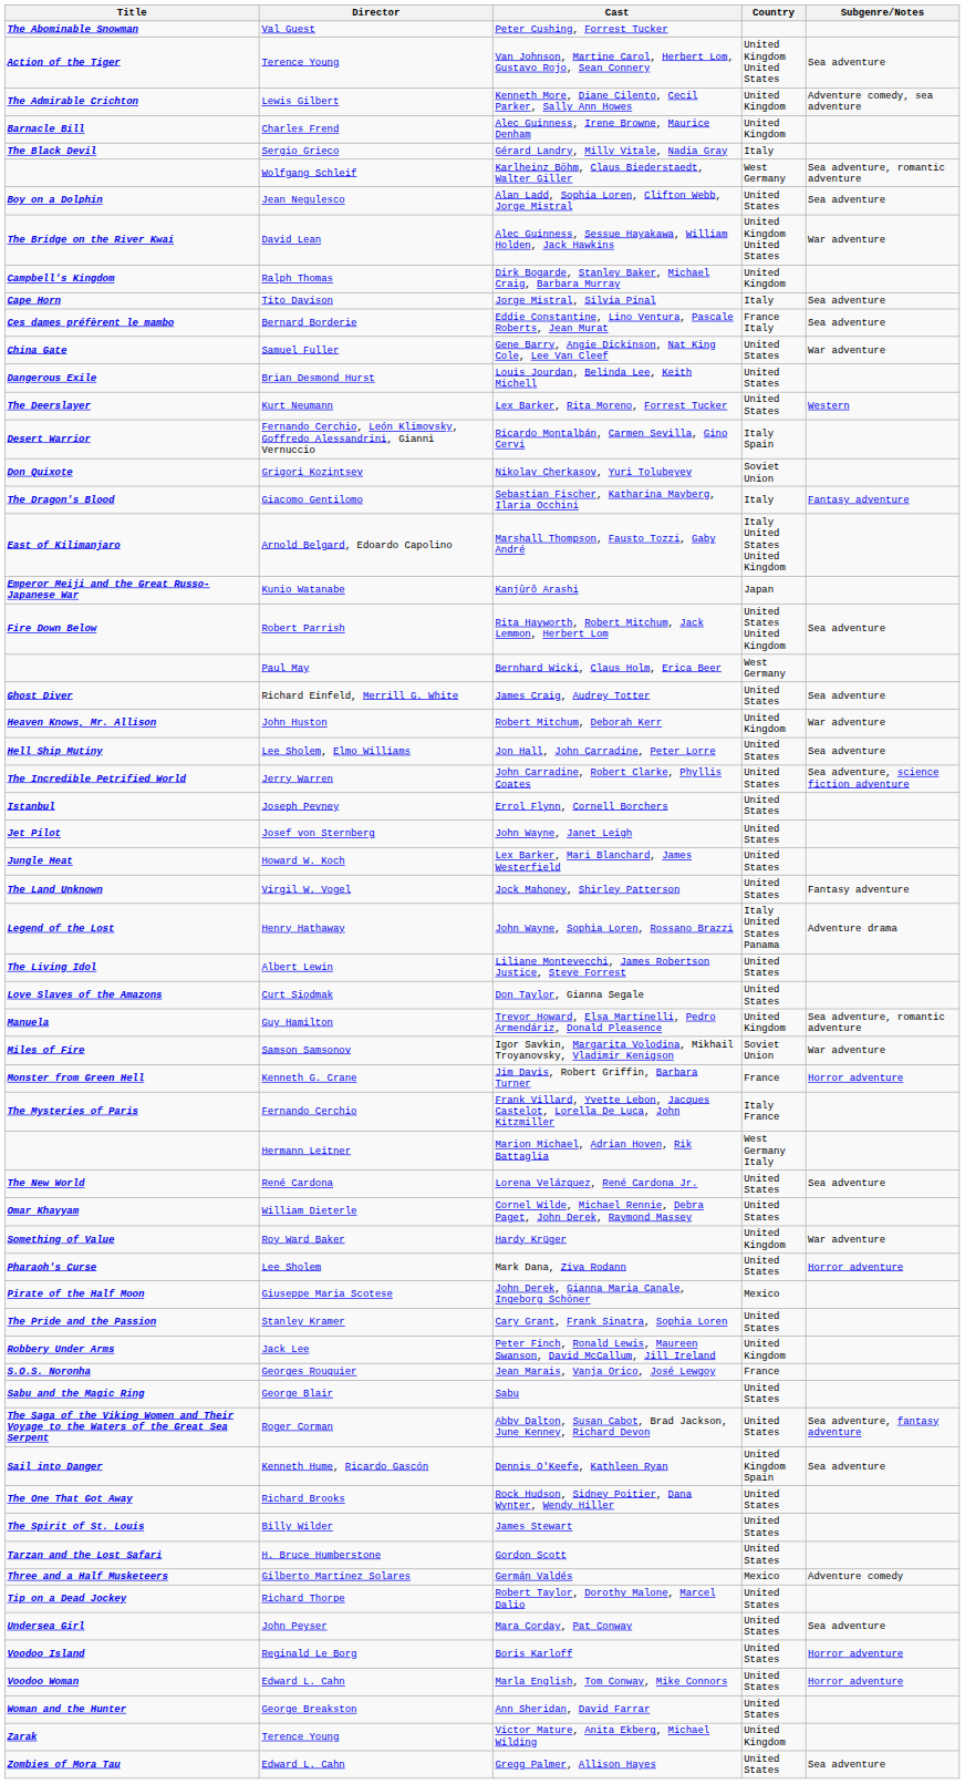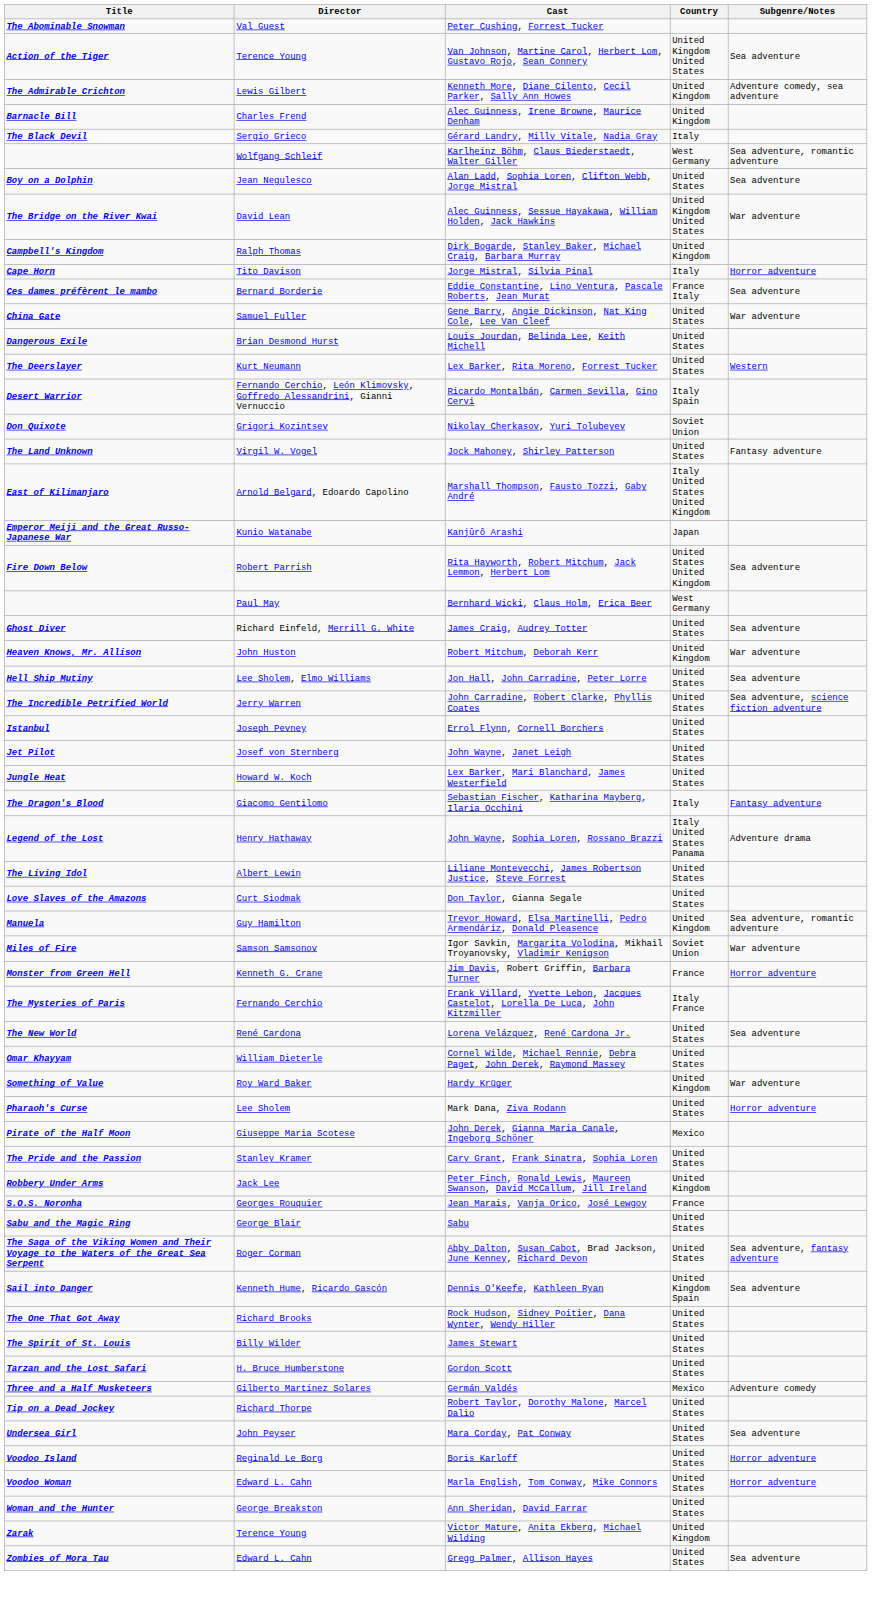 <table class="wikitable">
 <tr>
 <th>Title</th>
 <th>Director</th>
 <th>Cast</th>
 <th>Country</th>
 <th>Subgenre/Notes</th>
 </tr>
 <tr>
 <td><strong><em><a href='#'>The Abominable Snowman</a></em></strong></td>
 <td><a href='#'>Val Guest</a></td>
 <td><a href='#'>Peter Cushing</a>, <a href='#'>Forrest Tucker</a></td>
 <td></td>
 <td></td>
 </tr>
 <tr>
 <td><strong><em><a href='#'>Action of the Tiger</a></em></strong></td>
 <td><a href='#'>Terence Young</a></td>
 <td><a href='#'>Van Johnson</a>, <a href='#'>Martine Carol</a>, <a href='#'>Herbert Lom</a>, <a href='#'>Gustavo Rojo</a>, <a href='#'>Sean Connery</a></td>
 <td>United Kingdom<br>United States</td>
 <td>Sea adventure</td>
 </tr>
 <tr>
 <td><strong><em><a href='#'>The Admirable Crichton</a></em></strong></td>
 <td><a href='#'>Lewis Gilbert</a></td>
 <td><a href='#'>Kenneth More</a>, <a href='#'>Diane Cilento</a>, <a href='#'>Cecil Parker</a>, <a href='#'>Sally Ann Howes</a></td>
 <td>United Kingdom</td>
 <td>Adventure comedy, sea adventure</td>
 </tr>
 <tr>
 <td><strong><em><a href='#'>Barnacle Bill</a></em></strong></td>
 <td><a href='#'>Charles Frend</a></td>
 <td><a href='#'>Alec Guinness</a>, <a href='#'>Irene Browne</a>, <a href='#'>Maurice Denham</a></td>
 <td>United Kingdom</td>
 <td></td>
 </tr>
 <tr>
 <td><strong><em><a href='#'>The Black Devil</a></em></strong></td>
 <td><a href='#'>Sergio Grieco</a></td>
 <td><a href='#'>Gérard Landry</a>, <a href='#'>Milly Vitale</a>, <a href='#'>Nadia Gray</a></td>
 <td>Italy</td>
 <td></td>
 </tr>
 <tr>
 <td><strong><em></em></strong></td>
 <td><a href='#'>Wolfgang Schleif</a></td>
 <td><a href='#'>Karlheinz Böhm</a>, <a href='#'>Claus Biederstaedt</a>, <a href='#'>Walter Giller</a></td>
 <td>West Germany</td>
 <td>Sea adventure, romantic adventure<br></td>
 </tr>
 <tr>
 <td><strong><em><a href='#'>Boy on a Dolphin</a></em></strong></td>
 <td><a href='#'>Jean Negulesco</a></td>
 <td><a href='#'>Alan Ladd</a>, <a href='#'>Sophia Loren</a>, <a href='#'>Clifton Webb</a>, <a href='#'>Jorge Mistral</a></td>
 <td>United States</td>
 <td>Sea adventure</td>
 </tr>
 <tr>
 <td><strong><em><a href='#'>The Bridge on the River Kwai</a></em></strong></td>
 <td><a href='#'>David Lean</a></td>
 <td><a href='#'>Alec Guinness</a>, <a href='#'>Sessue Hayakawa</a>, <a href='#'>William Holden</a>, <a href='#'>Jack Hawkins</a></td>
 <td>United Kingdom<br>United States</td>
 <td>War adventure</td>
 </tr>
 <tr>
 <td><strong><em><a href='#'>Campbell's Kingdom</a></em></strong></td>
 <td><a href='#'>Ralph Thomas</a></td>
 <td><a href='#'>Dirk Bogarde</a>, <a href='#'>Stanley Baker</a>, <a href='#'>Michael Craig</a>, <a href='#'>Barbara Murray</a></td>
 <td>United Kingdom</td>
 <td></td>
 </tr>
 <tr>
 <td><strong><em><a href='#'>Cape Horn</a></em></strong></td>
 <td><a href='#'>Tito Davison</a></td>
 <td><a href='#'>Jorge Mistral</a>, <a href='#'>Silvia Pinal</a></td>
 <td>Italy</td>
-<td>Sea adventure</td>
+<td><a href='#'>Horror adventure</a></td>
 </tr>
 <tr>
 <td><strong><em><a href='#'>Ces dames préfèrent le mambo</a></em></strong></td>
 <td><a href='#'>Bernard Borderie</a></td>
 <td><a href='#'>Eddie Constantine</a>, <a href='#'>Lino Ventura</a>, <a href='#'>Pascale Roberts</a>, <a href='#'>Jean Murat</a></td>
 <td>France<br>Italy</td>
 <td>Sea adventure</td>
 </tr>
 <tr>
 <td><strong><em><a href='#'>China Gate</a></em></strong></td>
 <td><a href='#'>Samuel Fuller</a></td>
 <td><a href='#'>Gene Barry</a>, <a href='#'>Angie Dickinson</a>, <a href='#'>Nat King Cole</a>, <a href='#'>Lee Van Cleef</a></td>
 <td>United States</td>
 <td>War adventure</td>
 </tr>
 <tr>
 <td><strong><em><a href='#'>Dangerous Exile</a></em></strong></td>
 <td><a href='#'>Brian Desmond Hurst</a></td>
 <td><a href='#'>Louis Jourdan</a>, <a href='#'>Belinda Lee</a>, <a href='#'>Keith Michell</a></td>
 <td>United States</td>
 <td></td>
 </tr>
 <tr>
 <td><strong><em><a href='#'>The Deerslayer</a></em></strong></td>
 <td><a href='#'>Kurt Neumann</a></td>
 <td><a href='#'>Lex Barker</a>, <a href='#'>Rita Moreno</a>, <a href='#'>Forrest Tucker</a></td>
 <td>United States</td>
 <td><a href='#'>Western</a></td>
 </tr>
 <tr>
 <td><strong><em><a href='#'>Desert Warrior</a></em></strong></td>
 <td><a href='#'>Fernando Cerchio</a>, <a href='#'>León Klimovsky</a>, <a href='#'>Goffredo Alessandrini</a>, Gianni Vernuccio</td>
 <td><a href='#'>Ricardo Montalbán</a>, <a href='#'>Carmen Sevilla</a>, <a href='#'>Gino Cervi</a></td>
 <td>Italy<br>Spain</td>
 <td></td>
 </tr>
 <tr>
 <td><strong><em><a href='#'>Don Quixote</a></em></strong></td>
 <td><a href='#'>Grigori Kozintsev</a></td>
 <td><a href='#'>Nikolay Cherkasov</a>, <a href='#'>Yuri Tolubeyev</a></td>
 <td>Soviet Union</td>
 <td></td>
 </tr>
 <tr>
-<td><strong><em><a href='#'>The Dragon's Blood</a></em></strong></td>
-<td><a href='#'>Giacomo Gentilomo</a></td>
-<td><a href='#'>Sebastian Fischer</a>, <a href='#'>Katharina Mayberg</a>, <a href='#'>Ilaria Occhini</a></td>
-<td>Italy</td>
-<td><a href='#'>Fantasy adventure</a></td>
+<td><strong><em><a href='#'>The Land Unknown</a></em></strong></td>
+<td><a href='#'>Virgil W. Vogel</a></td>
+<td><a href='#'>Jock Mahoney</a>, <a href='#'>Shirley Patterson</a></td>
+<td>United States</td>
+<td>Fantasy adventure</td>
 </tr>
 <tr>
 <td><strong><em><a href='#'>East of Kilimanjaro</a></em></strong></td>
 <td><a href='#'>Arnold Belgard</a>, Edoardo Capolino</td>
 <td><a href='#'>Marshall Thompson</a>, <a href='#'>Fausto Tozzi</a>, <a href='#'>Gaby André</a></td>
 <td>Italy<br>United States<br>United Kingdom</td>
 <td></td>
 </tr>
 <tr>
 <td><strong><em><a href='#'>Emperor Meiji and the Great Russo-Japanese War</a></em></strong></td>
 <td><a href='#'>Kunio Watanabe</a></td>
 <td><a href='#'>Kanjûrô Arashi</a></td>
 <td>Japan</td>
 <td></td>
 </tr>
 <tr>
 <td><strong><em><a href='#'>Fire Down Below</a></em></strong></td>
 <td><a href='#'>Robert Parrish</a></td>
 <td><a href='#'>Rita Hayworth</a>, <a href='#'>Robert Mitchum</a>, <a href='#'>Jack Lemmon</a>, <a href='#'>Herbert Lom</a></td>
 <td>United States<br>United Kingdom</td>
 <td>Sea adventure</td>
 </tr>
 <tr>
 <td><strong><em></em></strong></td>
 <td><a href='#'>Paul May</a></td>
 <td><a href='#'>Bernhard Wicki</a>, <a href='#'>Claus Holm</a>, <a href='#'>Erica Beer</a></td>
 <td>West Germany</td>
 <td></td>
 </tr>
 <tr>
 <td><strong><em><a href='#'>Ghost Diver</a></em></strong></td>
 <td>Richard Einfeld, <a href='#'>Merrill G. White</a></td>
 <td><a href='#'>James Craig</a>, <a href='#'>Audrey Totter</a></td>
 <td>United States</td>
 <td>Sea adventure</td>
 </tr>
 <tr>
 <td><strong><em><a href='#'>Heaven Knows, Mr. Allison</a></em></strong></td>
 <td><a href='#'>John Huston</a></td>
 <td><a href='#'>Robert Mitchum</a>, <a href='#'>Deborah Kerr</a></td>
 <td>United Kingdom</td>
 <td>War adventure</td>
 </tr>
 <tr>
 <td><strong><em><a href='#'>Hell Ship Mutiny</a></em></strong></td>
 <td><a href='#'>Lee Sholem</a>, <a href='#'>Elmo Williams</a></td>
 <td><a href='#'>Jon Hall</a>, <a href='#'>John Carradine</a>, <a href='#'>Peter Lorre</a></td>
 <td>United States</td>
 <td>Sea adventure</td>
 </tr>
 <tr>
 <td><strong><em><a href='#'>The Incredible Petrified World</a></em></strong></td>
 <td><a href='#'>Jerry Warren</a></td>
 <td><a href='#'>John Carradine</a>, <a href='#'>Robert Clarke</a>, <a href='#'>Phyllis Coates</a></td>
 <td>United States</td>
 <td>Sea adventure, <a href='#'>science fiction adventure</a></td>
 </tr>
 <tr>
 <td><strong><em><a href='#'>Istanbul</a></em></strong></td>
 <td><a href='#'>Joseph Pevney</a></td>
 <td><a href='#'>Errol Flynn</a>, <a href='#'>Cornell Borchers</a></td>
 <td>United States</td>
 <td></td>
 </tr>
 <tr>
 <td><strong><em><a href='#'>Jet Pilot</a></em></strong></td>
 <td><a href='#'>Josef von Sternberg</a></td>
 <td><a href='#'>John Wayne</a>, <a href='#'>Janet Leigh</a></td>
 <td>United States</td>
 <td></td>
 </tr>
 <tr>
 <td><strong><em><a href='#'>Jungle Heat</a></em></strong></td>
 <td><a href='#'>Howard W. Koch</a></td>
 <td><a href='#'>Lex Barker</a>, <a href='#'>Mari Blanchard</a>, <a href='#'>James Westerfield</a></td>
 <td>United States</td>
 <td></td>
 </tr>
 <tr>
-<td><strong><em><a href='#'>The Land Unknown</a></em></strong></td>
-<td><a href='#'>Virgil W. Vogel</a></td>
-<td><a href='#'>Jock Mahoney</a>, <a href='#'>Shirley Patterson</a></td>
-<td>United States</td>
-<td>Fantasy adventure</td>
+<td><strong><em><a href='#'>The Dragon's Blood</a></em></strong></td>
+<td><a href='#'>Giacomo Gentilomo</a></td>
+<td><a href='#'>Sebastian Fischer</a>, <a href='#'>Katharina Mayberg</a>, <a href='#'>Ilaria Occhini</a></td>
+<td>Italy</td>
+<td><a href='#'>Fantasy adventure</a></td>
 </tr>
 <tr>
 <td><strong><em><a href='#'>Legend of the Lost</a></em></strong></td>
 <td><a href='#'>Henry Hathaway</a></td>
 <td><a href='#'>John Wayne</a>, <a href='#'>Sophia Loren</a>, <a href='#'>Rossano Brazzi</a></td>
 <td>Italy<br>United States<br>Panama</td>
 <td>Adventure drama</td>
 </tr>
 <tr>
 <td><strong><em><a href='#'>The Living Idol</a></em></strong></td>
 <td><a href='#'>Albert Lewin</a></td>
 <td><a href='#'>Liliane Montevecchi</a>, <a href='#'>James Robertson Justice</a>, <a href='#'>Steve Forrest</a></td>
 <td>United States</td>
 <td></td>
 </tr>
 <tr>
 <td><strong><em><a href='#'>Love Slaves of the Amazons</a></em></strong></td>
 <td><a href='#'>Curt Siodmak</a></td>
 <td><a href='#'>Don Taylor</a>, Gianna Segale</td>
 <td>United States</td>
 <td></td>
 </tr>
 <tr>
 <td><strong><em><a href='#'>Manuela</a></em></strong></td>
 <td><a href='#'>Guy Hamilton</a></td>
 <td><a href='#'>Trevor Howard</a>, <a href='#'>Elsa Martinelli</a>, <a href='#'>Pedro Armendáriz</a>, <a href='#'>Donald Pleasence</a></td>
 <td>United Kingdom</td>
 <td>Sea adventure, romantic adventure</td>
 </tr>
 <tr>
 <td><strong><em><a href='#'>Miles of Fire</a></em></strong></td>
 <td><a href='#'>Samson Samsonov</a></td>
 <td>Igor Savkin, <a href='#'>Margarita Volodina</a>, Mikhail Troyanovsky, <a href='#'>Vladimir Kenigson</a></td>
 <td>Soviet Union</td>
 <td>War adventure</td>
 </tr>
 <tr>
 <td><strong><em><a href='#'>Monster from Green Hell</a></em></strong></td>
 <td><a href='#'>Kenneth G. Crane</a></td>
 <td><a href='#'>Jim Davis</a>, Robert Griffin, <a href='#'>Barbara Turner</a></td>
 <td>France</td>
 <td><a href='#'>Horror adventure</a></td>
 </tr>
 <tr>
 <td><strong><em><a href='#'>The Mysteries of Paris</a></em></strong></td>
 <td><a href='#'>Fernando Cerchio</a></td>
 <td><a href='#'>Frank Villard</a>, <a href='#'>Yvette Lebon</a>, <a href='#'>Jacques Castelot</a>, <a href='#'>Lorella De Luca</a>, <a href='#'>John Kitzmiller</a></td>
 <td>Italy<br>France</td>
-<td></td>
-</tr>
-<tr>
-<td><strong><em></em></strong></td>
-<td><a href='#'>Hermann Leitner</a></td>
-<td><a href='#'>Marion Michael</a>, <a href='#'>Adrian Hoven</a>, <a href='#'>Rik Battaglia</a></td>
-<td>West Germany<br>Italy</td>
 <td></td>
 </tr>
 <tr>
 <td><strong><em><a href='#'>The New World</a></em></strong></td>
 <td><a href='#'>René Cardona</a></td>
 <td><a href='#'>Lorena Velázquez</a>, <a href='#'>René Cardona Jr.</a></td>
 <td>United States</td>
 <td>Sea adventure</td>
 </tr>
 <tr>
 <td><strong><em><a href='#'>Omar Khayyam</a></em></strong></td>
 <td><a href='#'>William Dieterle</a></td>
 <td><a href='#'>Cornel Wilde</a>, <a href='#'>Michael Rennie</a>, <a href='#'>Debra Paget</a>, <a href='#'>John Derek</a>, <a href='#'>Raymond Massey</a></td>
 <td>United States</td>
 <td></td>
 </tr>
 <tr>
 <td><strong><em><a href='#'>Something of Value</a></em></strong></td>
 <td><a href='#'>Roy Ward Baker</a></td>
 <td><a href='#'>Hardy Krüger</a></td>
 <td>United Kingdom</td>
 <td>War adventure</td>
 </tr>
 <tr>
 <td><strong><em><a href='#'>Pharaoh's Curse</a></em></strong></td>
 <td><a href='#'>Lee Sholem</a></td>
 <td>Mark Dana, <a href='#'>Ziva Rodann</a></td>
 <td>United States</td>
 <td><a href='#'>Horror adventure</a></td>
 </tr>
 <tr>
 <td><strong><em><a href='#'>Pirate of the Half Moon</a></em></strong></td>
 <td><a href='#'>Giuseppe Maria Scotese</a></td>
 <td><a href='#'>John Derek</a>, <a href='#'>Gianna Maria Canale</a>, <a href='#'>Ingeborg Schöner</a></td>
 <td>Mexico</td>
 <td></td>
 </tr>
 <tr>
 <td><strong><em><a href='#'>The Pride and the Passion</a></em></strong></td>
 <td><a href='#'>Stanley Kramer</a></td>
 <td><a href='#'>Cary Grant</a>, <a href='#'>Frank Sinatra</a>, <a href='#'>Sophia Loren</a></td>
 <td>United States</td>
 <td></td>
 </tr>
 <tr>
 <td><strong><em><a href='#'>Robbery Under Arms</a></em></strong></td>
 <td><a href='#'>Jack Lee</a></td>
 <td><a href='#'>Peter Finch</a>, <a href='#'>Ronald Lewis</a>, <a href='#'>Maureen Swanson</a>, <a href='#'>David McCallum</a>, <a href='#'>Jill Ireland</a></td>
 <td>United Kingdom</td>
 <td></td>
 </tr>
 <tr>
 <td><strong><em><a href='#'>S.O.S. Noronha</a></em></strong></td>
 <td><a href='#'>Georges Rouquier</a></td>
 <td><a href='#'>Jean Marais</a>, <a href='#'>Vanja Orico</a>, <a href='#'>José Lewgoy</a></td>
 <td>France</td>
 <td></td>
 </tr>
 <tr>
 <td><strong><em><a href='#'>Sabu and the Magic Ring</a></em></strong></td>
 <td><a href='#'>George Blair</a></td>
 <td><a href='#'>Sabu</a></td>
 <td>United States</td>
 <td></td>
 </tr>
 <tr>
 <td><strong><em><a href='#'>The Saga of the Viking Women and Their Voyage to the Waters of the Great Sea Serpent</a></em></strong></td>
 <td><a href='#'>Roger Corman</a></td>
 <td><a href='#'>Abby Dalton</a>, <a href='#'>Susan Cabot</a>, Brad Jackson, <a href='#'>June Kenney</a>, <a href='#'>Richard Devon</a></td>
 <td>United States</td>
 <td>Sea adventure, <a href='#'>fantasy adventure</a></td>
 </tr>
 <tr>
 <td><strong><em><a href='#'>Sail into Danger</a></em></strong></td>
 <td><a href='#'>Kenneth Hume</a>, <a href='#'>Ricardo Gascón</a></td>
 <td><a href='#'>Dennis O'Keefe</a>, <a href='#'>Kathleen Ryan</a></td>
 <td>United Kingdom<br>Spain</td>
 <td>Sea adventure</td>
 </tr>
 <tr>
 <td><strong><em><a href='#'>The One That Got Away</a></em></strong></td>
 <td><a href='#'>Richard Brooks</a></td>
 <td><a href='#'>Rock Hudson</a>, <a href='#'>Sidney Poitier</a>, <a href='#'>Dana Wynter</a>, <a href='#'>Wendy Hiller</a></td>
 <td>United States</td>
 <td></td>
 </tr>
 <tr>
 <td><strong><em><a href='#'>The Spirit of St. Louis</a></em></strong></td>
 <td><a href='#'>Billy Wilder</a></td>
 <td><a href='#'>James Stewart</a></td>
 <td>United States</td>
 <td></td>
 </tr>
 <tr>
 <td><strong><em><a href='#'>Tarzan and the Lost Safari</a></em></strong></td>
 <td><a href='#'>H. Bruce Humberstone</a></td>
 <td><a href='#'>Gordon Scott</a></td>
 <td>United States</td>
 <td></td>
 </tr>
 <tr>
 <td><strong><em><a href='#'>Three and a Half Musketeers</a></em></strong></td>
 <td><a href='#'>Gilberto Martínez Solares</a></td>
 <td><a href='#'>Germán Valdés</a></td>
 <td>Mexico</td>
 <td>Adventure comedy</td>
 </tr>
 <tr>
 <td><strong><em><a href='#'>Tip on a Dead Jockey</a></em></strong></td>
 <td><a href='#'>Richard Thorpe</a></td>
 <td><a href='#'>Robert Taylor</a>, <a href='#'>Dorothy Malone</a>, <a href='#'>Marcel Dalio</a></td>
 <td>United States</td>
 <td></td>
 </tr>
 <tr>
 <td><strong><em><a href='#'>Undersea Girl</a></em></strong></td>
 <td><a href='#'>John Peyser</a></td>
 <td><a href='#'>Mara Corday</a>, <a href='#'>Pat Conway</a></td>
 <td>United States</td>
 <td>Sea adventure</td>
 </tr>
 <tr>
 <td><strong><em><a href='#'>Voodoo Island</a></em></strong></td>
 <td><a href='#'>Reginald Le Borg</a></td>
 <td><a href='#'>Boris Karloff</a></td>
 <td>United States</td>
 <td><a href='#'>Horror adventure</a></td>
 </tr>
 <tr>
 <td><strong><em><a href='#'>Voodoo Woman</a></em></strong></td>
 <td><a href='#'>Edward L. Cahn</a></td>
 <td><a href='#'>Marla English</a>, <a href='#'>Tom Conway</a>, <a href='#'>Mike Connors</a></td>
 <td>United States</td>
 <td><a href='#'>Horror adventure</a></td>
 </tr>
 <tr>
 <td><strong><em><a href='#'>Woman and the Hunter</a></em></strong></td>
 <td><a href='#'>George Breakston</a></td>
 <td><a href='#'>Ann Sheridan</a>, <a href='#'>David Farrar</a></td>
 <td>United States</td>
 <td></td>
 </tr>
 <tr>
 <td><strong><em><a href='#'>Zarak</a></em></strong></td>
 <td><a href='#'>Terence Young</a></td>
 <td><a href='#'>Victor Mature</a>, <a href='#'>Anita Ekberg</a>, <a href='#'>Michael Wilding</a></td>
 <td>United Kingdom</td>
 <td></td>
 </tr>
 <tr>
 <td><strong><em><a href='#'>Zombies of Mora Tau</a></em></strong></td>
 <td><a href='#'>Edward L. Cahn</a></td>
 <td><a href='#'>Gregg Palmer</a>, <a href='#'>Allison Hayes</a></td>
 <td>United States</td>
 <td>Sea adventure</td>
 </tr>
 </table>
